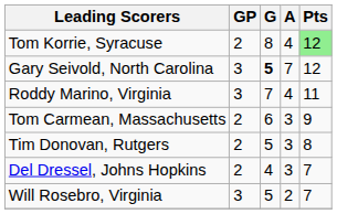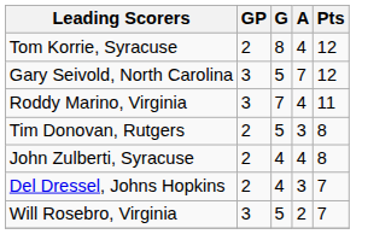 <table class="wikitable">
 <tr>
 <th>Leading Scorers</th>
 <th>GP</th>
 <th>G</th>
 <th>A</th>
 <th>Pts</th>
 </tr>
 <tr>
 <td>Tom Korrie, Syracuse</td>
 <td>2</td>
 <td>8</td>
 <td>4</td>
-<td style="background: lightgreen;">12</td>
+<td>12</td>
 </tr>
 <tr>
 <td>Gary Seivold, North Carolina</td>
 <td>3</td>
-<td><strong>5</strong></td>
+<td>5</td>
 <td>7</td>
 <td>12</td>
 </tr>
 <tr>
 <td>Roddy Marino, Virginia</td>
 <td>3</td>
 <td>7</td>
 <td>4</td>
 <td>11</td>
 </tr>
 <tr>
-<td>Tom Carmean, Massachusetts</td>
-<td>2</td>
-<td>6</td>
-<td>3</td>
-<td>9</td>
-</tr>
-<tr>
 <td>Tim Donovan, Rutgers</td>
 <td>2</td>
 <td>5</td>
 <td>3</td>
+<td>8</td>
+</tr>
+<tr>
+<td>John Zulberti, Syracuse</td>
+<td>2</td>
+<td>4</td>
+<td>4</td>
 <td>8</td>
 </tr>
 <tr>
 <td><a href='#'>Del Dressel</a>, Johns Hopkins</td>
 <td>2</td>
 <td>4</td>
 <td>3</td>
 <td>7</td>
 </tr>
 <tr>
 <td>Will Rosebro, Virginia</td>
 <td>3</td>
 <td>5</td>
 <td>2</td>
 <td>7</td>
 </tr>
 <tr>
 </tr>
 </table>
